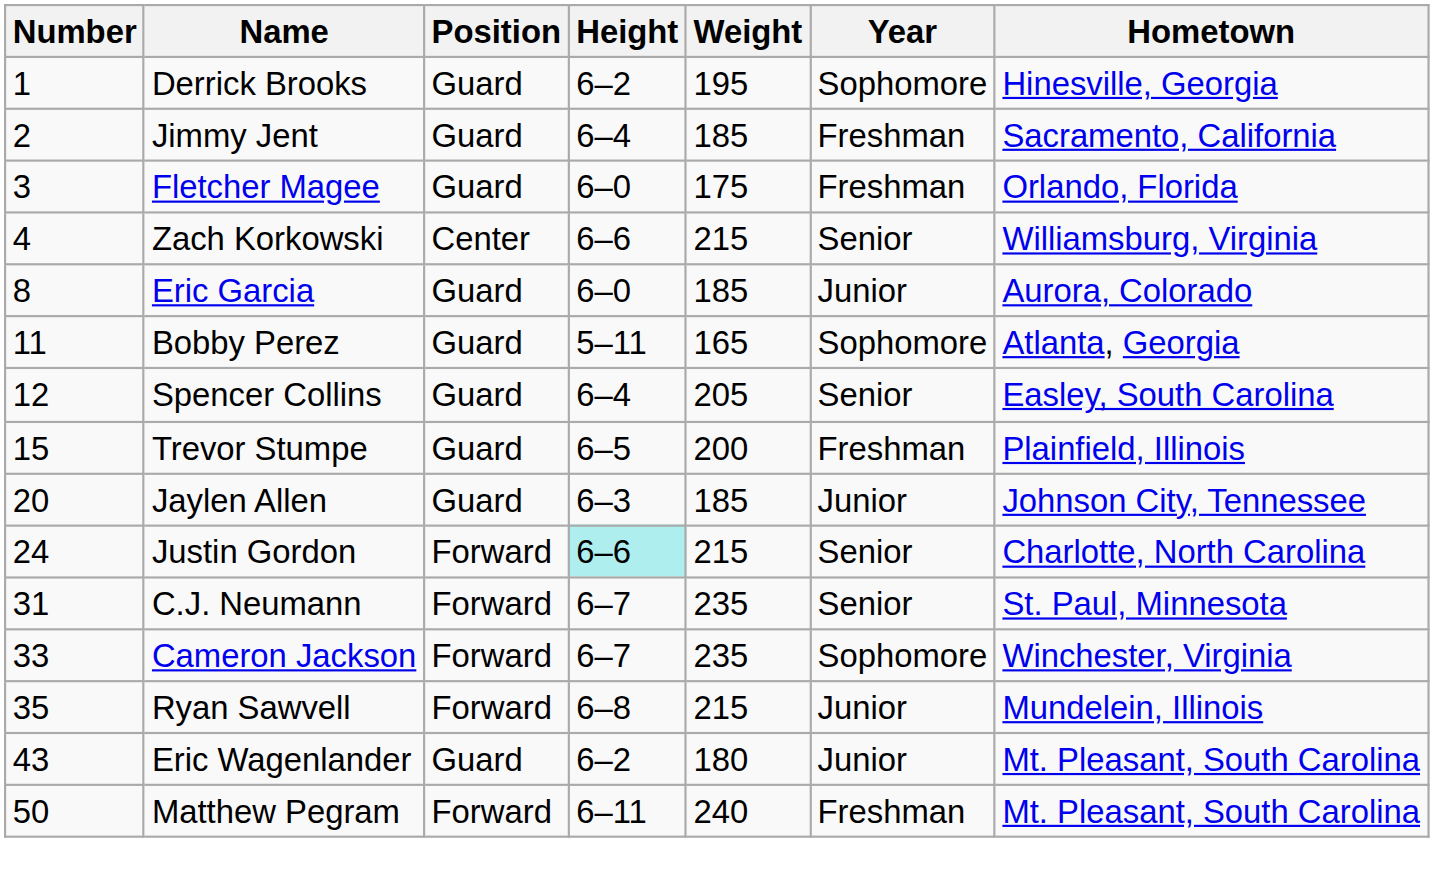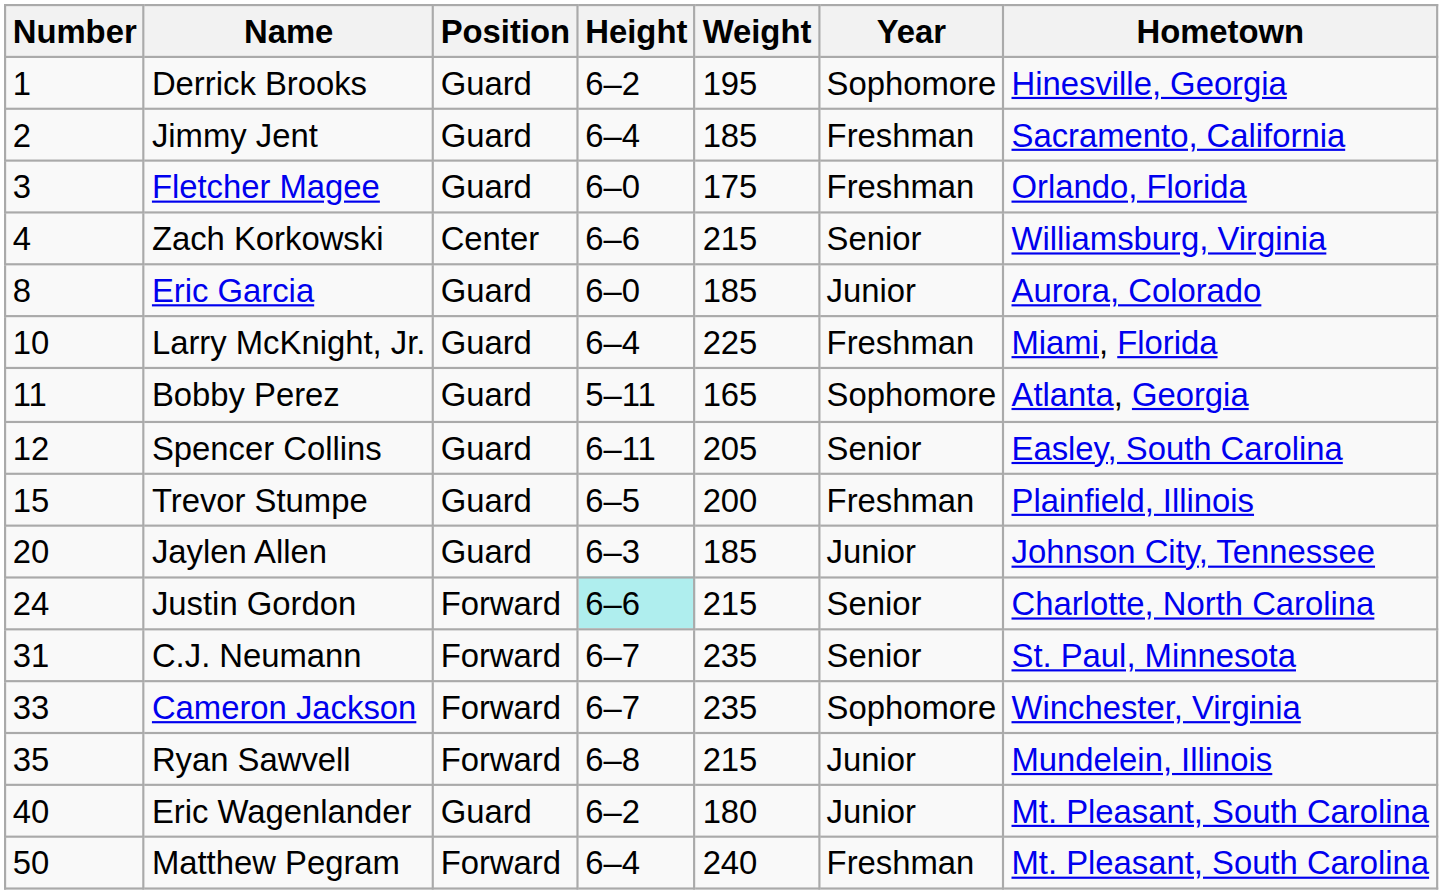 <table class="wikitable sortable" style="font-size: 95%;">
 <tr>
 <th>Number</th>
 <th>Name</th>
 <th>Position</th>
 <th>Height</th>
 <th>Weight</th>
 <th>Year</th>
 <th>Hometown</th>
 </tr>
 <tr>
 <td>1</td>
 <td>Derrick Brooks</td>
 <td>Guard</td>
 <td>6–2</td>
 <td>195</td>
 <td>Sophomore</td>
 <td><a href='#'>Hinesville, Georgia</a></td>
 </tr>
 <tr>
 <td>2</td>
 <td>Jimmy Jent</td>
 <td>Guard</td>
 <td>6–4</td>
 <td>185</td>
 <td>Freshman</td>
 <td><a href='#'>Sacramento, California</a></td>
 </tr>
 <tr>
 <td>3</td>
 <td><a href='#'>Fletcher Magee</a></td>
 <td>Guard</td>
 <td>6–0</td>
 <td>175</td>
 <td>Freshman</td>
 <td><a href='#'>Orlando, Florida</a></td>
 </tr>
 <tr>
 <td>4</td>
 <td>Zach Korkowski</td>
 <td>Center</td>
 <td>6–6</td>
 <td>215</td>
 <td>Senior</td>
 <td><a href='#'>Williamsburg, Virginia</a></td>
 </tr>
 <tr>
 <td>8</td>
 <td><a href='#'>Eric Garcia</a></td>
 <td>Guard</td>
 <td>6–0</td>
 <td>185</td>
 <td>Junior</td>
 <td><a href='#'>Aurora, Colorado</a></td>
 </tr>
 <tr>
+<td>10</td>
+<td>Larry McKnight, Jr.</td>
+<td>Guard</td>
+<td>6–4</td>
+<td>225</td>
+<td>Freshman</td>
+<td><a href='#'>Miami</a>, <a href='#'>Florida</a></td>
+</tr>
+<tr>
 <td>11</td>
 <td>Bobby Perez</td>
 <td>Guard</td>
 <td>5–11</td>
 <td>165</td>
 <td>Sophomore</td>
 <td><a href='#'>Atlanta</a>, <a href='#'>Georgia</a></td>
 </tr>
 <tr>
 <td>12</td>
 <td>Spencer Collins</td>
 <td>Guard</td>
-<td>6–4</td>
+<td>6–11</td>
 <td>205</td>
 <td>Senior</td>
 <td><a href='#'>Easley, South Carolina</a></td>
 </tr>
 <tr>
 <td>15</td>
 <td>Trevor Stumpe</td>
 <td>Guard</td>
 <td>6–5</td>
 <td>200</td>
 <td>Freshman</td>
 <td><a href='#'>Plainfield, Illinois</a></td>
 </tr>
 <tr>
 <td>20</td>
 <td>Jaylen Allen</td>
 <td>Guard</td>
 <td>6–3</td>
 <td>185</td>
 <td>Junior</td>
 <td><a href='#'>Johnson City, Tennessee</a></td>
 </tr>
 <tr>
 <td>24</td>
 <td>Justin Gordon</td>
 <td>Forward</td>
 <td style="background: paleturquoise;">6–6</td>
 <td>215</td>
 <td>Senior</td>
 <td><a href='#'>Charlotte, North Carolina</a></td>
 </tr>
 <tr>
 <td>31</td>
 <td>C.J. Neumann</td>
 <td>Forward</td>
 <td>6–7</td>
 <td>235</td>
 <td>Senior</td>
 <td><a href='#'>St. Paul, Minnesota</a></td>
 </tr>
 <tr>
 <td>33</td>
 <td><a href='#'>Cameron Jackson</a></td>
 <td>Forward</td>
 <td>6–7</td>
 <td>235</td>
 <td>Sophomore</td>
 <td><a href='#'>Winchester, Virginia</a></td>
 </tr>
 <tr>
 <td>35</td>
 <td>Ryan Sawvell</td>
 <td>Forward</td>
 <td>6–8</td>
 <td>215</td>
 <td>Junior</td>
 <td><a href='#'>Mundelein, Illinois</a></td>
 </tr>
 <tr>
-<td>43</td>
+<td>40</td>
 <td>Eric Wagenlander</td>
 <td>Guard</td>
 <td>6–2</td>
 <td>180</td>
 <td>Junior</td>
 <td><a href='#'>Mt. Pleasant, South Carolina</a></td>
 </tr>
 <tr>
 <td>50</td>
 <td>Matthew Pegram</td>
 <td>Forward</td>
-<td>6–11</td>
+<td>6–4</td>
 <td>240</td>
 <td>Freshman</td>
 <td><a href='#'>Mt. Pleasant, South Carolina</a></td>
 </tr>
 </table>
